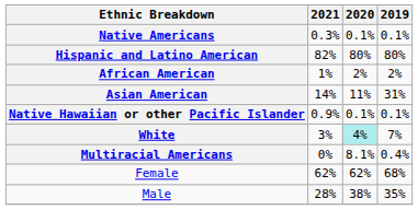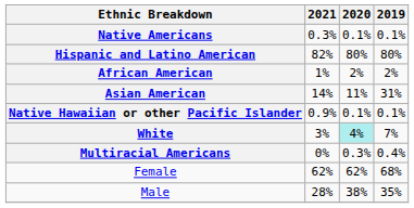 <table class="wikitable" style="text-align:center; float:right; font-size:85%; margin-left:2em; margin:auto;">
 <tr>
 <th><strong>Ethnic Breakdown</strong></th>
 <th><strong>2021</strong></th>
 <th><strong>2020</strong></th>
 <th><strong>2019</strong></th>
 </tr>
 <tr>
 <th><a href='#'>Native Americans</a></th>
 <td>0.3%</td>
 <td>0.1%</td>
 <td>0.1%</td>
 </tr>
 <tr>
 <th><a href='#'>Hispanic and Latino American</a></th>
 <td>82%</td>
 <td>80%</td>
 <td>80%</td>
 </tr>
 <tr>
 <th><a href='#'>African American</a></th>
 <td>1%</td>
 <td>2%</td>
 <td>2%</td>
 </tr>
 <tr>
 <th><a href='#'>Asian American</a></th>
 <td>14%</td>
 <td>11%</td>
 <td>31%</td>
 </tr>
 <tr>
 <th><a href='#'>Native Hawaiian</a> or other <a href='#'>Pacific Islander</a></th>
 <td>0.9%</td>
 <td>0.1%</td>
 <td>0.1%</td>
 </tr>
 <tr>
 <th><a href='#'>White</a></th>
 <td>3%</td>
 <td style="background: paleturquoise;">4%</td>
 <td>7%</td>
 </tr>
 <tr>
 <th><a href='#'>Multiracial Americans</a></th>
 <td>0%</td>
-<td>8.1%</td>
+<td>0.3%</td>
 <td>0.4%</td>
 </tr>
 <tr>
 <td><a href='#'>Female</a></td>
 <td>62%</td>
 <td>62%</td>
 <td>68%</td>
 </tr>
 <tr>
 <td><a href='#'>Male</a></td>
 <td>28%</td>
 <td>38%</td>
 <td>35%</td>
 </tr>
 <tr>
 </tr>
 </table>
